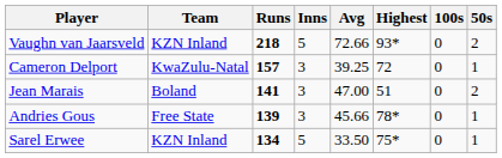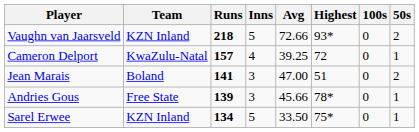 <table class="wikitable sortable">
 <tr>
 <th>Player</th>
 <th>Team</th>
 <th>Runs</th>
 <th>Inns</th>
 <th>Avg</th>
 <th>Highest</th>
 <th>100s</th>
 <th>50s</th>
 </tr>
 <tr>
 <td><a href='#'>Vaughn van Jaarsveld</a></td>
 <td> <a href='#'>KZN Inland</a></td>
 <td><strong>218</strong></td>
 <td>5</td>
 <td>72.66</td>
 <td>93*</td>
 <td>0</td>
 <td>2</td>
 </tr>
 <tr>
 <td><a href='#'>Cameron Delport</a></td>
 <td> <a href='#'>KwaZulu-Natal</a></td>
 <td><strong>157</strong></td>
-<td>3</td>
+<td>4</td>
 <td>39.25</td>
 <td>72</td>
 <td>0</td>
 <td>1</td>
 </tr>
 <tr>
 <td><a href='#'>Jean Marais</a></td>
 <td> <a href='#'>Boland</a></td>
 <td><strong>141</strong></td>
 <td>3</td>
 <td>47.00</td>
 <td>51</td>
 <td>0</td>
 <td>2</td>
 </tr>
 <tr>
 <td><a href='#'>Andries Gous</a></td>
 <td> <a href='#'>Free State</a></td>
 <td><strong>139</strong></td>
 <td>3</td>
 <td>45.66</td>
 <td>78*</td>
 <td>0</td>
 <td>1</td>
 </tr>
 <tr>
 <td><a href='#'>Sarel Erwee</a></td>
 <td> <a href='#'>KZN Inland</a></td>
 <td><strong>134</strong></td>
 <td>5</td>
 <td>33.50</td>
 <td>75*</td>
 <td>0</td>
 <td>1</td>
 </tr>
 </table>
